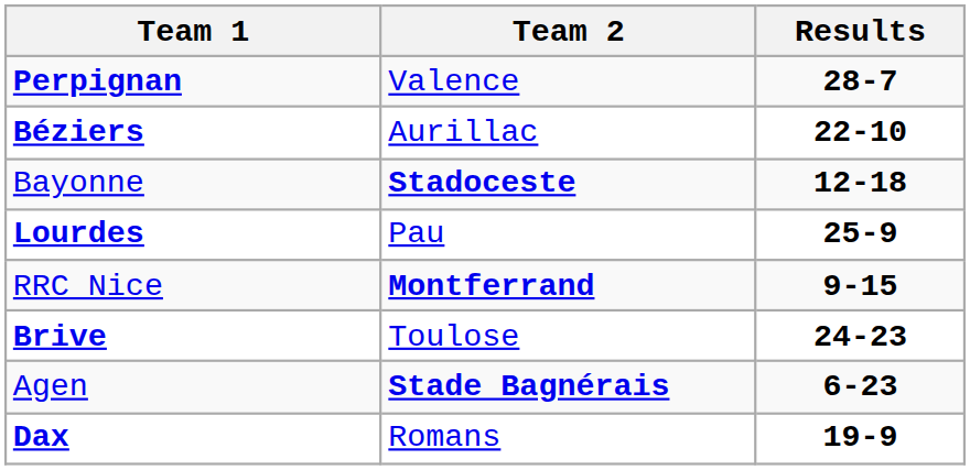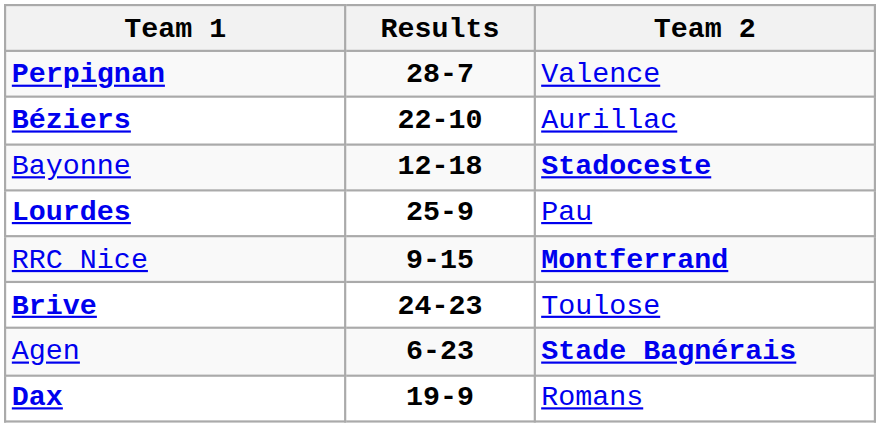 <table class="wikitable" width=400>
 <tr>
 <th>Team 1</th>
+<th>Results</th>
 <th>Team 2</th>
-<th>Results</th>
 </tr>
 <tr>
 <td width=150><strong><a href='#'>Perpignan</a></strong></td>
+<td align="center"><strong>28-7</strong></td>
 <td width=150><a href='#'>Valence</a></td>
-<td align="center"><strong>28-7</strong></td>
 </tr>
 <tr bgcolor="white">
 <td><strong><a href='#'>Béziers</a></strong></td>
+<td align="center"><strong>22-10</strong></td>
 <td><a href='#'>Aurillac</a></td>
-<td align="center"><strong>22-10</strong></td>
 </tr>
 <tr>
 <td><a href='#'>Bayonne</a></td>
+<td align="center"><strong>12-18</strong></td>
 <td><strong><a href='#'>Stadoceste</a></strong></td>
-<td align="center"><strong>12-18</strong></td>
 </tr>
 <tr bgcolor="white">
 <td><strong><a href='#'>Lourdes</a></strong></td>
+<td align="center"><strong>25-9</strong></td>
 <td><a href='#'>Pau</a></td>
-<td align="center"><strong>25-9</strong></td>
 </tr>
 <tr>
 <td><a href='#'>RRC Nice</a></td>
+<td align="center"><strong>9-15</strong></td>
 <td><strong><a href='#'>Montferrand</a></strong></td>
-<td align="center"><strong>9-15</strong></td>
 </tr>
 <tr bgcolor="white">
 <td><strong><a href='#'>Brive</a></strong></td>
+<td align="center"><strong>24-23</strong></td>
 <td><a href='#'>Toulose</a></td>
-<td align="center"><strong>24-23</strong></td>
 </tr>
 <tr>
 <td><a href='#'>Agen</a></td>
+<td align="center"><strong>6-23</strong></td>
 <td><strong><a href='#'>Stade Bagnérais</a></strong></td>
-<td align="center"><strong>6-23</strong></td>
 </tr>
 <tr bgcolor="white">
 <td><strong><a href='#'>Dax</a></strong></td>
+<td align="center"><strong>19-9</strong></td>
 <td><a href='#'>Romans</a></td>
-<td align="center"><strong>19-9</strong></td>
 </tr>
 </table>
